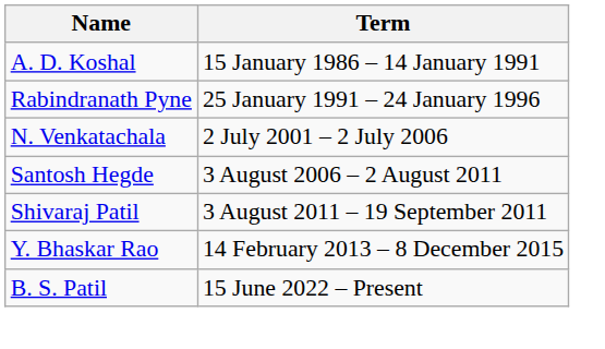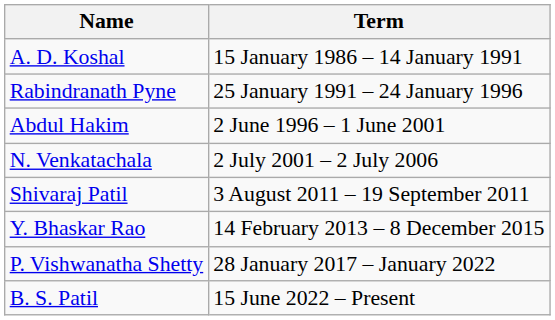 <table class="wikitable">
 <tr>
 <th>Name</th>
 <th>Term</th>
 </tr>
 <tr>
 <td><a href='#'>A. D. Koshal</a></td>
 <td>15 January 1986 – 14 January 1991</td>
 </tr>
 <tr>
 <td><a href='#'>Rabindranath Pyne</a></td>
 <td>25 January 1991 – 24 January 1996</td>
 </tr>
 <tr>
+<td><a href='#'>Abdul Hakim</a></td>
+<td>2 June 1996 – 1 June 2001</td>
+</tr>
+<tr>
 <td><a href='#'>N. Venkatachala</a></td>
 <td>2 July 2001 – 2 July 2006</td>
-</tr>
-<tr>
-<td><a href='#'>Santosh Hegde</a></td>
-<td>3 August 2006 – 2 August 2011</td>
 </tr>
 <tr>
 <td><a href='#'>Shivaraj Patil</a></td>
 <td>3 August 2011 – 19 September 2011</td>
 </tr>
 <tr>
 <td><a href='#'>Y. Bhaskar Rao</a></td>
 <td>14 February 2013 – 8 December 2015</td>
 </tr>
 <tr>
+<td><a href='#'>P. Vishwanatha Shetty</a></td>
+<td>28 January 2017 – January 2022</td>
+</tr>
+<tr>
 <td><a href='#'>B. S. Patil</a></td>
 <td>15 June 2022 – Present</td>
 </tr>
 </table>
